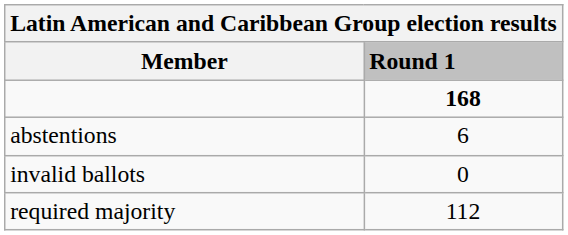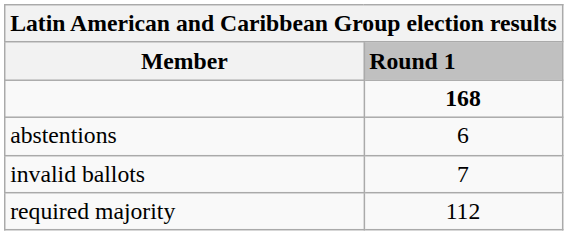 <table class="wikitable collapsible">
 <tr>
 <th colspan="2">Latin American and Caribbean Group election results</th>
 </tr>
 <tr>
 <th>Member</th>
 <td style="background:silver;"><strong>Round 1</strong></td>
 </tr>
 <tr>
 <td></td>
 <td style="text-align:center;"><strong>168</strong></td>
 </tr>
 <tr>
 <td>abstentions</td>
 <td style="text-align:center;">6</td>
 </tr>
 <tr>
 <td>invalid ballots</td>
-<td style="text-align:center;">0</td>
+<td style="text-align:center;">7</td>
 </tr>
 <tr>
 <td>required majority</td>
 <td style="text-align:center;">112</td>
 </tr>
 </table>
